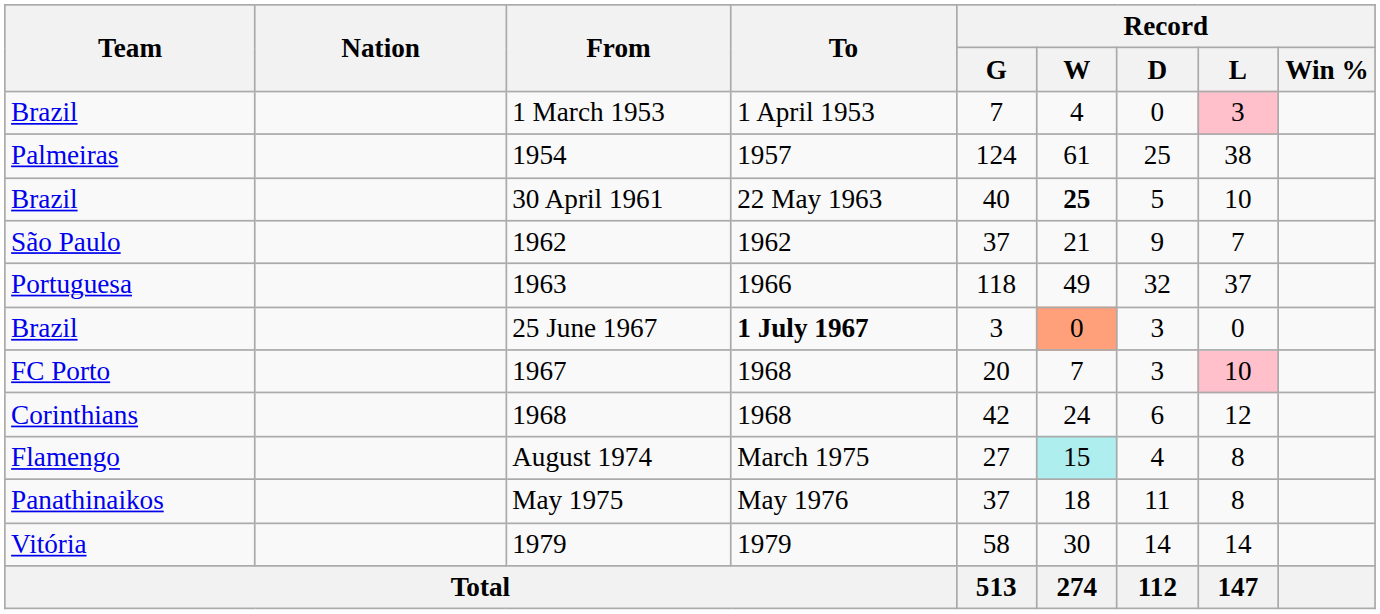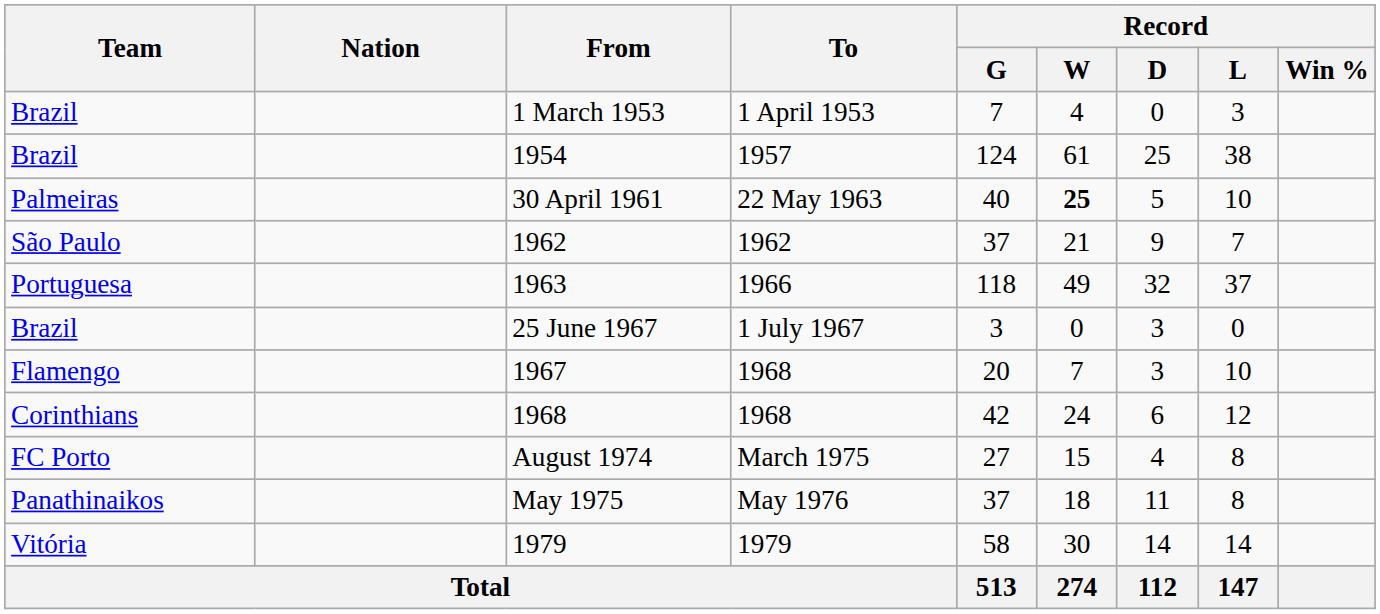 <table class="wikitable" style="text-align: center">
 <tr>
 <th rowspan=2 width=140>Team</th>
 <th rowspan=2 width=140>Nation</th>
 <th rowspan=2 width=125>From</th>
 <th rowspan=2 width=125>To</th>
 <th colspan=8>Record</th>
 </tr>
 <tr>
 <th width=40>G</th>
 <th width=40>W</th>
 <th width=40>D</th>
 <th width=40>L</th>
 <th width=50>Win %</th>
 </tr>
 <tr>
 <td align="left"><a href='#'>Brazil</a></td>
 <td align="left"></td>
 <td align=left>1 March 1953</td>
 <td align=left>1 April 1953</td>
 <td>7</td>
 <td>4</td>
 <td>0</td>
-<td style="background: pink;">3</td>
+<td>3</td>
 <td></td>
 </tr>
 <tr>
-<td align="left"><a href='#'>Palmeiras</a></td>
+<td align="left"><a href='#'>Brazil</a></td>
 <td align="left"></td>
 <td align=left>1954</td>
 <td align=left>1957</td>
 <td>124</td>
 <td>61</td>
 <td>25</td>
 <td>38</td>
 <td></td>
 </tr>
 <tr>
-<td align="left"><a href='#'>Brazil</a></td>
+<td align="left"><a href='#'>Palmeiras</a></td>
 <td align="left"></td>
 <td align=left>30 April 1961</td>
 <td align=left>22 May 1963</td>
 <td>40</td>
 <td><strong>25</strong></td>
 <td>5</td>
 <td>10</td>
 <td></td>
 </tr>
 <tr>
 <td align="left"><a href='#'>São Paulo</a></td>
 <td align="left"></td>
 <td align=left>1962</td>
 <td align=left>1962</td>
 <td>37</td>
 <td>21</td>
 <td>9</td>
 <td>7</td>
 <td></td>
 </tr>
 <tr>
 <td align="left"><a href='#'>Portuguesa</a></td>
 <td align="left"></td>
 <td align=left>1963</td>
 <td align=left>1966</td>
 <td>118</td>
 <td>49</td>
 <td>32</td>
 <td>37</td>
 <td></td>
 </tr>
 <tr>
 <td align="left"><a href='#'>Brazil</a></td>
 <td align="left"></td>
 <td align=left>25 June 1967</td>
-<td align=left><strong>1 July 1967</strong></td>
+<td align=left>1 July 1967</td>
 <td>3</td>
-<td style="background: lightsalmon;">0</td>
+<td>0</td>
 <td>3</td>
 <td>0</td>
 <td></td>
 </tr>
 <tr>
-<td align="left"><a href='#'>FC Porto</a></td>
+<td align="left"><a href='#'>Flamengo</a></td>
 <td align="left"></td>
 <td align=left>1967</td>
 <td align=left>1968</td>
 <td>20</td>
 <td>7</td>
 <td>3</td>
-<td style="background: pink;">10</td>
+<td>10</td>
 <td></td>
 </tr>
 <tr>
 <td align="left"><a href='#'>Corinthians</a></td>
 <td align="left"></td>
 <td align=left>1968</td>
 <td align=left>1968</td>
 <td>42</td>
 <td>24</td>
 <td>6</td>
 <td>12</td>
 <td></td>
 </tr>
 <tr>
-<td align="left"><a href='#'>Flamengo</a></td>
+<td align="left"><a href='#'>FC Porto</a></td>
 <td align="left"></td>
 <td align=left>August 1974</td>
 <td align=left>March 1975</td>
 <td>27</td>
-<td style="background: paleturquoise;">15</td>
+<td>15</td>
 <td>4</td>
 <td>8</td>
 <td></td>
 </tr>
 <tr>
 <td align="left"><a href='#'>Panathinaikos</a></td>
 <td align="left"></td>
 <td align=left>May 1975</td>
 <td align=left>May 1976</td>
 <td>37</td>
 <td>18</td>
 <td>11</td>
 <td>8</td>
 <td></td>
 </tr>
 <tr>
 <td align="left"><a href='#'>Vitória</a></td>
 <td align="left"></td>
 <td align=left>1979</td>
 <td align=left>1979</td>
 <td>58</td>
 <td>30</td>
 <td>14</td>
 <td>14</td>
 <td></td>
 </tr>
 <tr>
 <th align="center" colspan="4">Total</th>
 <th>513</th>
 <th>274</th>
 <th>112</th>
 <th>147</th>
 <th></th>
 </tr>
 </table>
